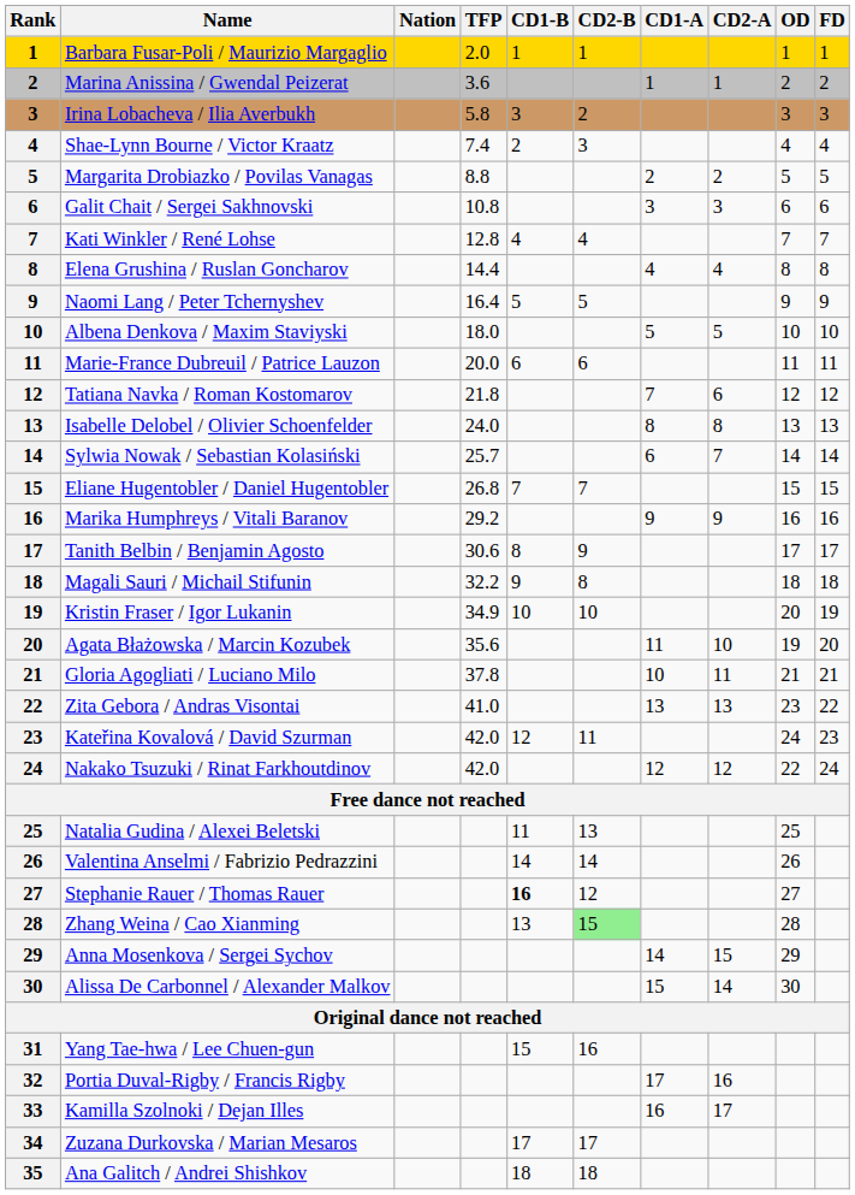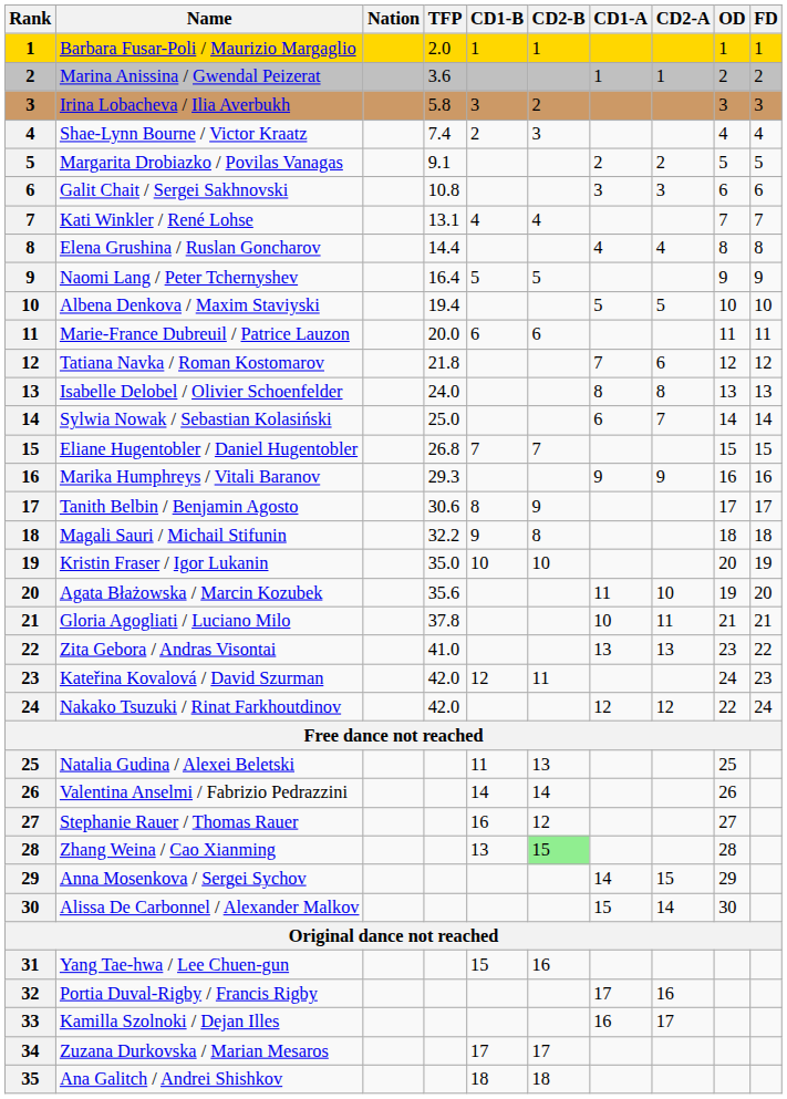 <table class="wikitable">
 <tr>
 <th>Rank</th>
 <th>Name</th>
 <th>Nation</th>
 <th>TFP</th>
 <th>CD1-B</th>
 <th>CD2-B</th>
 <th>CD1-A</th>
 <th>CD2-A</th>
 <th>OD</th>
 <th>FD</th>
 </tr>
 <tr bgcolor=gold>
 <td align=center><strong>1</strong></td>
 <td><a href='#'>Barbara Fusar-Poli</a> / <a href='#'>Maurizio Margaglio</a></td>
 <td></td>
 <td>2.0</td>
 <td>1</td>
 <td>1</td>
 <td></td>
 <td></td>
 <td>1</td>
 <td>1</td>
 </tr>
 <tr bgcolor=silver>
 <td align=center><strong>2</strong></td>
 <td><a href='#'>Marina Anissina</a> / <a href='#'>Gwendal Peizerat</a></td>
 <td></td>
 <td>3.6</td>
 <td></td>
 <td></td>
 <td>1</td>
 <td>1</td>
 <td>2</td>
 <td>2</td>
 </tr>
 <tr bgcolor=cc9966>
 <td align=center><strong>3</strong></td>
 <td><a href='#'>Irina Lobacheva</a> / <a href='#'>Ilia Averbukh</a></td>
 <td></td>
 <td>5.8</td>
 <td>3</td>
 <td>2</td>
 <td></td>
 <td></td>
 <td>3</td>
 <td>3</td>
 </tr>
 <tr>
 <th>4</th>
 <td><a href='#'>Shae-Lynn Bourne</a> / <a href='#'>Victor Kraatz</a></td>
 <td></td>
 <td>7.4</td>
 <td>2</td>
 <td>3</td>
 <td></td>
 <td></td>
 <td>4</td>
 <td>4</td>
 </tr>
 <tr>
 <th>5</th>
 <td><a href='#'>Margarita Drobiazko</a> / <a href='#'>Povilas Vanagas</a></td>
 <td></td>
-<td>8.8</td>
+<td>9.1</td>
 <td></td>
 <td></td>
 <td>2</td>
 <td>2</td>
 <td>5</td>
 <td>5</td>
 </tr>
 <tr>
 <th>6</th>
 <td><a href='#'>Galit Chait</a> / <a href='#'>Sergei Sakhnovski</a></td>
 <td></td>
 <td>10.8</td>
 <td></td>
 <td></td>
 <td>3</td>
 <td>3</td>
 <td>6</td>
 <td>6</td>
 </tr>
 <tr>
 <th>7</th>
 <td><a href='#'>Kati Winkler</a> / <a href='#'>René Lohse</a></td>
 <td></td>
-<td>12.8</td>
+<td>13.1</td>
 <td>4</td>
 <td>4</td>
 <td></td>
 <td></td>
 <td>7</td>
 <td>7</td>
 </tr>
 <tr>
 <th>8</th>
 <td><a href='#'>Elena Grushina</a> / <a href='#'>Ruslan Goncharov</a></td>
 <td></td>
 <td>14.4</td>
 <td></td>
 <td></td>
 <td>4</td>
 <td>4</td>
 <td>8</td>
 <td>8</td>
 </tr>
 <tr>
 <th>9</th>
 <td><a href='#'>Naomi Lang</a> / <a href='#'>Peter Tchernyshev</a></td>
 <td></td>
 <td>16.4</td>
 <td>5</td>
 <td>5</td>
 <td></td>
 <td></td>
 <td>9</td>
 <td>9</td>
 </tr>
 <tr>
 <th>10</th>
 <td><a href='#'>Albena Denkova</a> / <a href='#'>Maxim Staviyski</a></td>
 <td></td>
-<td>18.0</td>
+<td>19.4</td>
 <td></td>
 <td></td>
 <td>5</td>
 <td>5</td>
 <td>10</td>
 <td>10</td>
 </tr>
 <tr>
 <th>11</th>
 <td><a href='#'>Marie-France Dubreuil</a> / <a href='#'>Patrice Lauzon</a></td>
 <td></td>
 <td>20.0</td>
 <td>6</td>
 <td>6</td>
 <td></td>
 <td></td>
 <td>11</td>
 <td>11</td>
 </tr>
 <tr>
 <th>12</th>
 <td><a href='#'>Tatiana Navka</a> / <a href='#'>Roman Kostomarov</a></td>
 <td></td>
 <td>21.8</td>
 <td></td>
 <td></td>
 <td>7</td>
 <td>6</td>
 <td>12</td>
 <td>12</td>
 </tr>
 <tr>
 <th>13</th>
 <td><a href='#'>Isabelle Delobel</a> / <a href='#'>Olivier Schoenfelder</a></td>
 <td></td>
 <td>24.0</td>
 <td></td>
 <td></td>
 <td>8</td>
 <td>8</td>
 <td>13</td>
 <td>13</td>
 </tr>
 <tr>
 <th>14</th>
 <td><a href='#'>Sylwia Nowak</a> / <a href='#'>Sebastian Kolasiński</a></td>
 <td></td>
-<td>25.7</td>
+<td>25.0</td>
 <td></td>
 <td></td>
 <td>6</td>
 <td>7</td>
 <td>14</td>
 <td>14</td>
 </tr>
 <tr>
 <th>15</th>
 <td><a href='#'>Eliane Hugentobler</a> / <a href='#'>Daniel Hugentobler</a></td>
 <td></td>
 <td>26.8</td>
 <td>7</td>
 <td>7</td>
 <td></td>
 <td></td>
 <td>15</td>
 <td>15</td>
 </tr>
 <tr>
 <th>16</th>
 <td><a href='#'>Marika Humphreys</a> / <a href='#'>Vitali Baranov</a></td>
 <td></td>
-<td>29.2</td>
+<td>29.3</td>
 <td></td>
 <td></td>
 <td>9</td>
 <td>9</td>
 <td>16</td>
 <td>16</td>
 </tr>
 <tr>
 <th>17</th>
 <td><a href='#'>Tanith Belbin</a> / <a href='#'>Benjamin Agosto</a></td>
 <td></td>
 <td>30.6</td>
 <td>8</td>
 <td>9</td>
 <td></td>
 <td></td>
 <td>17</td>
 <td>17</td>
 </tr>
 <tr>
 <th>18</th>
 <td><a href='#'>Magali Sauri</a> / <a href='#'>Michail Stifunin</a></td>
 <td></td>
 <td>32.2</td>
 <td>9</td>
 <td>8</td>
 <td></td>
 <td></td>
 <td>18</td>
 <td>18</td>
 </tr>
 <tr>
 <th>19</th>
 <td><a href='#'>Kristin Fraser</a> / <a href='#'>Igor Lukanin</a></td>
 <td></td>
-<td>34.9</td>
+<td>35.0</td>
 <td>10</td>
 <td>10</td>
 <td></td>
 <td></td>
 <td>20</td>
 <td>19</td>
 </tr>
 <tr>
 <th>20</th>
 <td><a href='#'>Agata Błażowska</a> / <a href='#'>Marcin Kozubek</a></td>
 <td></td>
 <td>35.6</td>
 <td></td>
 <td></td>
 <td>11</td>
 <td>10</td>
 <td>19</td>
 <td>20</td>
 </tr>
 <tr>
 <th>21</th>
 <td><a href='#'>Gloria Agogliati</a> / <a href='#'>Luciano Milo</a></td>
 <td></td>
 <td>37.8</td>
 <td></td>
 <td></td>
 <td>10</td>
 <td>11</td>
 <td>21</td>
 <td>21</td>
 </tr>
 <tr>
 <th>22</th>
 <td><a href='#'>Zita Gebora</a> / <a href='#'>Andras Visontai</a></td>
 <td></td>
 <td>41.0</td>
 <td></td>
 <td></td>
 <td>13</td>
 <td>13</td>
 <td>23</td>
 <td>22</td>
 </tr>
 <tr>
 <th>23</th>
 <td><a href='#'>Kateřina Kovalová</a> / <a href='#'>David Szurman</a></td>
 <td></td>
 <td>42.0</td>
 <td>12</td>
 <td>11</td>
 <td></td>
 <td></td>
 <td>24</td>
 <td>23</td>
 </tr>
 <tr>
 <th>24</th>
 <td><a href='#'>Nakako Tsuzuki</a> / <a href='#'>Rinat Farkhoutdinov</a></td>
 <td></td>
 <td>42.0</td>
 <td></td>
 <td></td>
 <td>12</td>
 <td>12</td>
 <td>22</td>
 <td>24</td>
 </tr>
 <tr>
 <th colspan=10>Free dance not reached</th>
 </tr>
 <tr>
 <th>25</th>
 <td><a href='#'>Natalia Gudina</a> / <a href='#'>Alexei Beletski</a></td>
 <td></td>
 <td></td>
 <td>11</td>
 <td>13</td>
 <td></td>
 <td></td>
 <td>25</td>
 <td></td>
 </tr>
 <tr>
 <th>26</th>
 <td><a href='#'>Valentina Anselmi</a> / Fabrizio Pedrazzini</td>
 <td></td>
 <td></td>
 <td>14</td>
 <td>14</td>
 <td></td>
 <td></td>
 <td>26</td>
 <td></td>
 </tr>
 <tr>
 <th>27</th>
 <td><a href='#'>Stephanie Rauer</a> / <a href='#'>Thomas Rauer</a></td>
 <td></td>
 <td></td>
-<td><strong>16</strong></td>
+<td>16</td>
 <td>12</td>
 <td></td>
 <td></td>
 <td>27</td>
 <td></td>
 </tr>
 <tr>
 <th>28</th>
 <td><a href='#'>Zhang Weina</a> / <a href='#'>Cao Xianming</a></td>
 <td></td>
 <td></td>
 <td>13</td>
 <td style="background: lightgreen;">15</td>
 <td></td>
 <td></td>
 <td>28</td>
 <td></td>
 </tr>
 <tr>
 <th>29</th>
 <td><a href='#'>Anna Mosenkova</a> / <a href='#'>Sergei Sychov</a></td>
 <td></td>
 <td></td>
 <td></td>
 <td></td>
 <td>14</td>
 <td>15</td>
 <td>29</td>
 <td></td>
 </tr>
 <tr>
 <th>30</th>
 <td><a href='#'>Alissa De Carbonnel</a> / <a href='#'>Alexander Malkov</a></td>
 <td></td>
 <td></td>
 <td></td>
 <td></td>
 <td>15</td>
 <td>14</td>
 <td>30</td>
 <td></td>
 </tr>
 <tr>
 <th colspan=10>Original dance not reached</th>
 </tr>
 <tr>
 <th>31</th>
 <td><a href='#'>Yang Tae-hwa</a> / <a href='#'>Lee Chuen-gun</a></td>
 <td></td>
 <td></td>
 <td>15</td>
 <td>16</td>
 <td></td>
 <td></td>
 <td></td>
 <td></td>
 </tr>
 <tr>
 <th>32</th>
 <td><a href='#'>Portia Duval-Rigby</a> / <a href='#'>Francis Rigby</a></td>
 <td></td>
 <td></td>
 <td></td>
 <td></td>
 <td>17</td>
 <td>16</td>
 <td></td>
 <td></td>
 </tr>
 <tr>
 <th>33</th>
 <td><a href='#'>Kamilla Szolnoki</a> / <a href='#'>Dejan Illes</a></td>
 <td></td>
 <td></td>
 <td></td>
 <td></td>
 <td>16</td>
 <td>17</td>
 <td></td>
 <td></td>
 </tr>
 <tr>
 <th>34</th>
 <td><a href='#'>Zuzana Durkovska</a> / <a href='#'>Marian Mesaros</a></td>
 <td></td>
 <td></td>
 <td>17</td>
 <td>17</td>
 <td></td>
 <td></td>
 <td></td>
 <td></td>
 </tr>
 <tr>
 <th>35</th>
 <td><a href='#'>Ana Galitch</a> / <a href='#'>Andrei Shishkov</a></td>
 <td></td>
 <td></td>
 <td>18</td>
 <td>18</td>
 <td></td>
 <td></td>
 <td></td>
 <td></td>
 </tr>
 </table>
